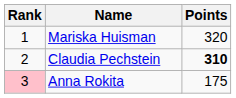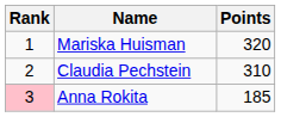 <table class="wikitable" border="1">
 <tr>
 <th width=30>Rank</th>
 <th width=150>Name</th>
 <th width=25>Points</th>
 </tr>
 <tr>
 <td align=center>1</td>
 <td> <a href='#'>Mariska Huisman</a></td>
 <td align=right>320</td>
 </tr>
 <tr>
 <td align=center>2</td>
 <td> <a href='#'>Claudia Pechstein</a></td>
-<td align=right><strong>310</strong></td>
+<td align=right>310</td>
 </tr>
 <tr>
 <td align=center style="background: pink;">3</td>
 <td> <a href='#'>Anna Rokita</a></td>
-<td align=right>175</td>
+<td align=right>185</td>
 </tr>
 </table>
